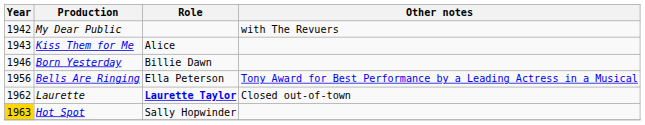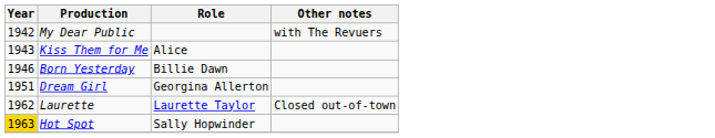 <table class="wikitable">
 <tr>
 <th>Year</th>
 <th>Production</th>
 <th>Role</th>
 <th>Other notes</th>
 </tr>
 <tr>
 <td>1942</td>
 <td><em>My Dear Public</em></td>
 <td></td>
 <td>with The Revuers</td>
 </tr>
 <tr>
 <td>1943</td>
 <td><em><a href='#'>Kiss Them for Me</a></em></td>
 <td>Alice</td>
 <td></td>
 </tr>
 <tr>
 <td>1946</td>
 <td><em><a href='#'>Born Yesterday</a></em></td>
 <td>Billie Dawn</td>
 <td></td>
 </tr>
 <tr>
-<td>1956</td>
-<td><em><a href='#'>Bells Are Ringing</a></em></td>
-<td>Ella Peterson</td>
-<td><a href='#'>Tony Award for Best Performance by a Leading Actress in a Musical</a></td>
+<td>1951</td>
+<td><em><a href='#'>Dream Girl</a></em></td>
+<td>Georgina Allerton</td>
+<td></td>
 </tr>
 <tr>
 <td>1962</td>
 <td><em>Laurette</em></td>
-<td><strong><a href='#'>Laurette Taylor</a></strong></td>
+<td><a href='#'>Laurette Taylor</a></td>
 <td>Closed out-of-town</td>
 </tr>
 <tr>
 <td style="background: gold;">1963</td>
 <td><em><a href='#'>Hot Spot</a></em></td>
 <td>Sally Hopwinder</td>
 <td></td>
 </tr>
 <tr>
 </tr>
 </table>
